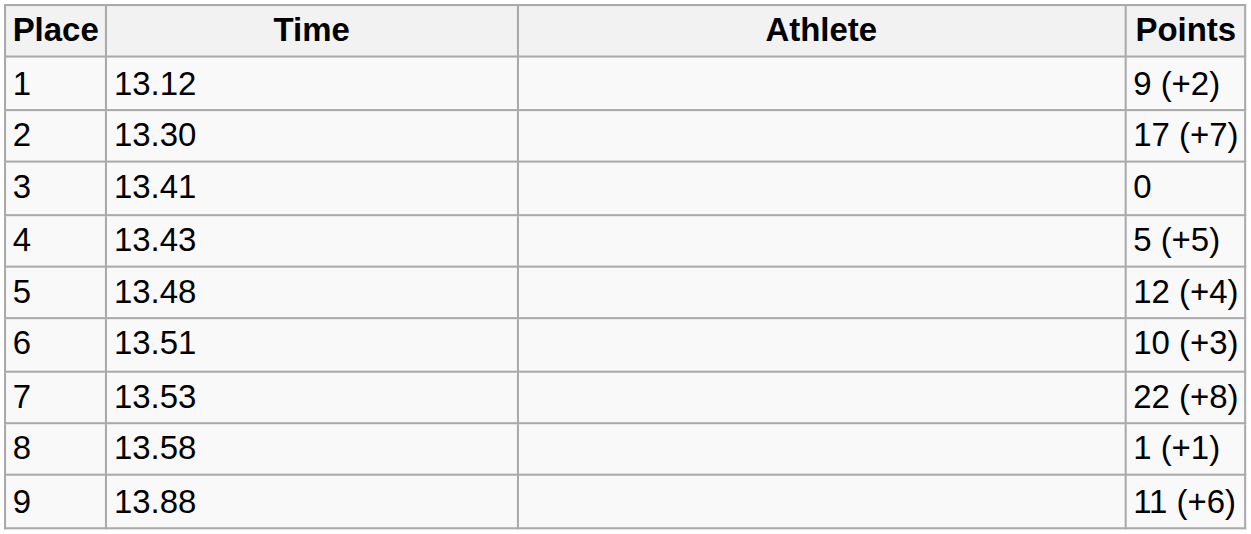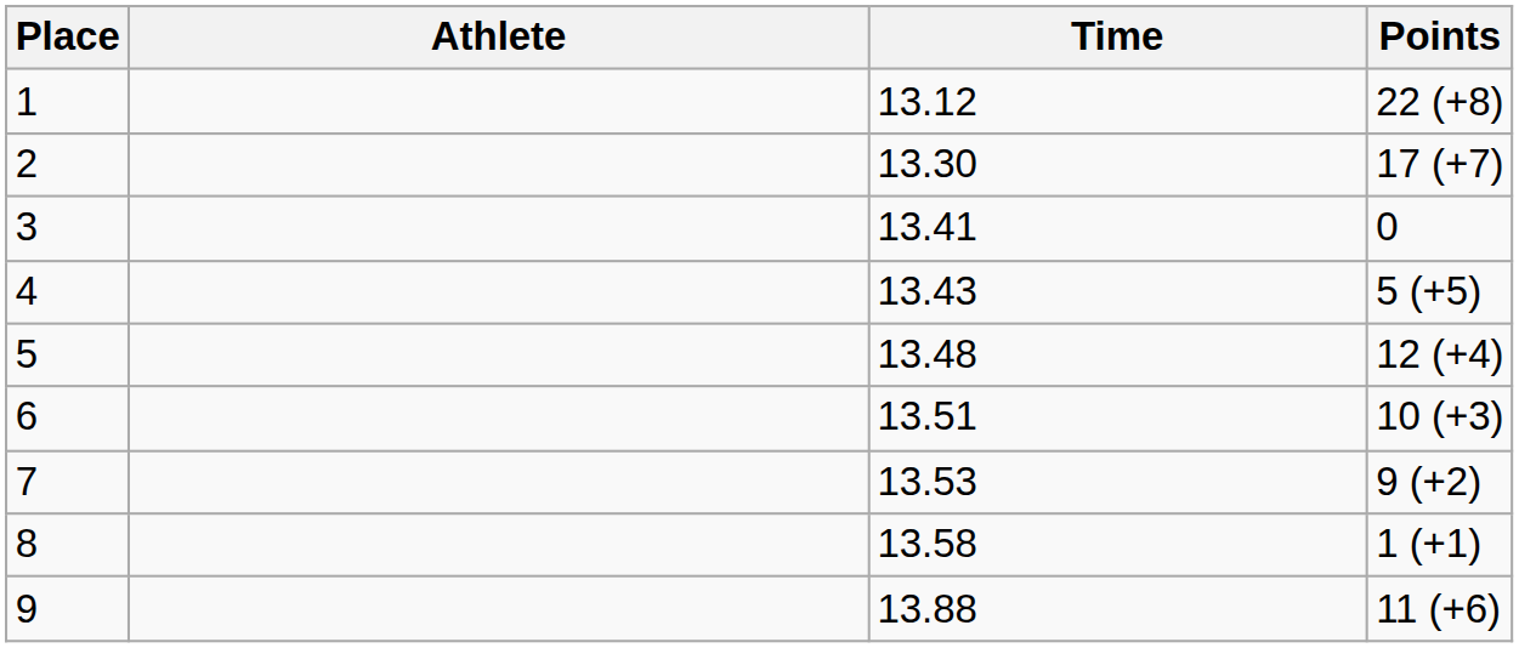 <table class="wikitable sortable">
 <tr>
 <th>Place</th>
+<th style="width:18em">Athlete</th>
 <th style="width:12em">Time</th>
-<th style="width:18em">Athlete</th>
 <th>Points</th>
 </tr>
 <tr>
 <td>1</td>
+<td></td>
 <td>13.12 </td>
-<td></td>
-<td>9 (+2)</td>
+<td>22 (+8)</td>
 </tr>
 <tr>
 <td>2</td>
+<td></td>
 <td>13.30</td>
-<td></td>
 <td>17 (+7)</td>
 </tr>
 <tr>
 <td>3</td>
+<td></td>
 <td>13.41</td>
-<td></td>
 <td>0</td>
 </tr>
 <tr>
 <td>4</td>
+<td></td>
 <td>13.43</td>
-<td></td>
 <td>5 (+5)</td>
 </tr>
 <tr>
 <td>5</td>
+<td></td>
 <td>13.48</td>
-<td></td>
 <td>12 (+4)</td>
 </tr>
 <tr>
 <td>6</td>
+<td></td>
 <td>13.51</td>
-<td></td>
 <td>10 (+3)</td>
 </tr>
 <tr>
 <td>7</td>
+<td></td>
 <td>13.53</td>
-<td></td>
-<td>22 (+8)</td>
+<td>9 (+2)</td>
 </tr>
 <tr>
 <td>8</td>
+<td></td>
 <td>13.58</td>
-<td></td>
 <td>1 (+1)</td>
 </tr>
 <tr>
 <td>9</td>
+<td></td>
 <td>13.88</td>
-<td></td>
 <td>11 (+6)</td>
 </tr>
 </table>
